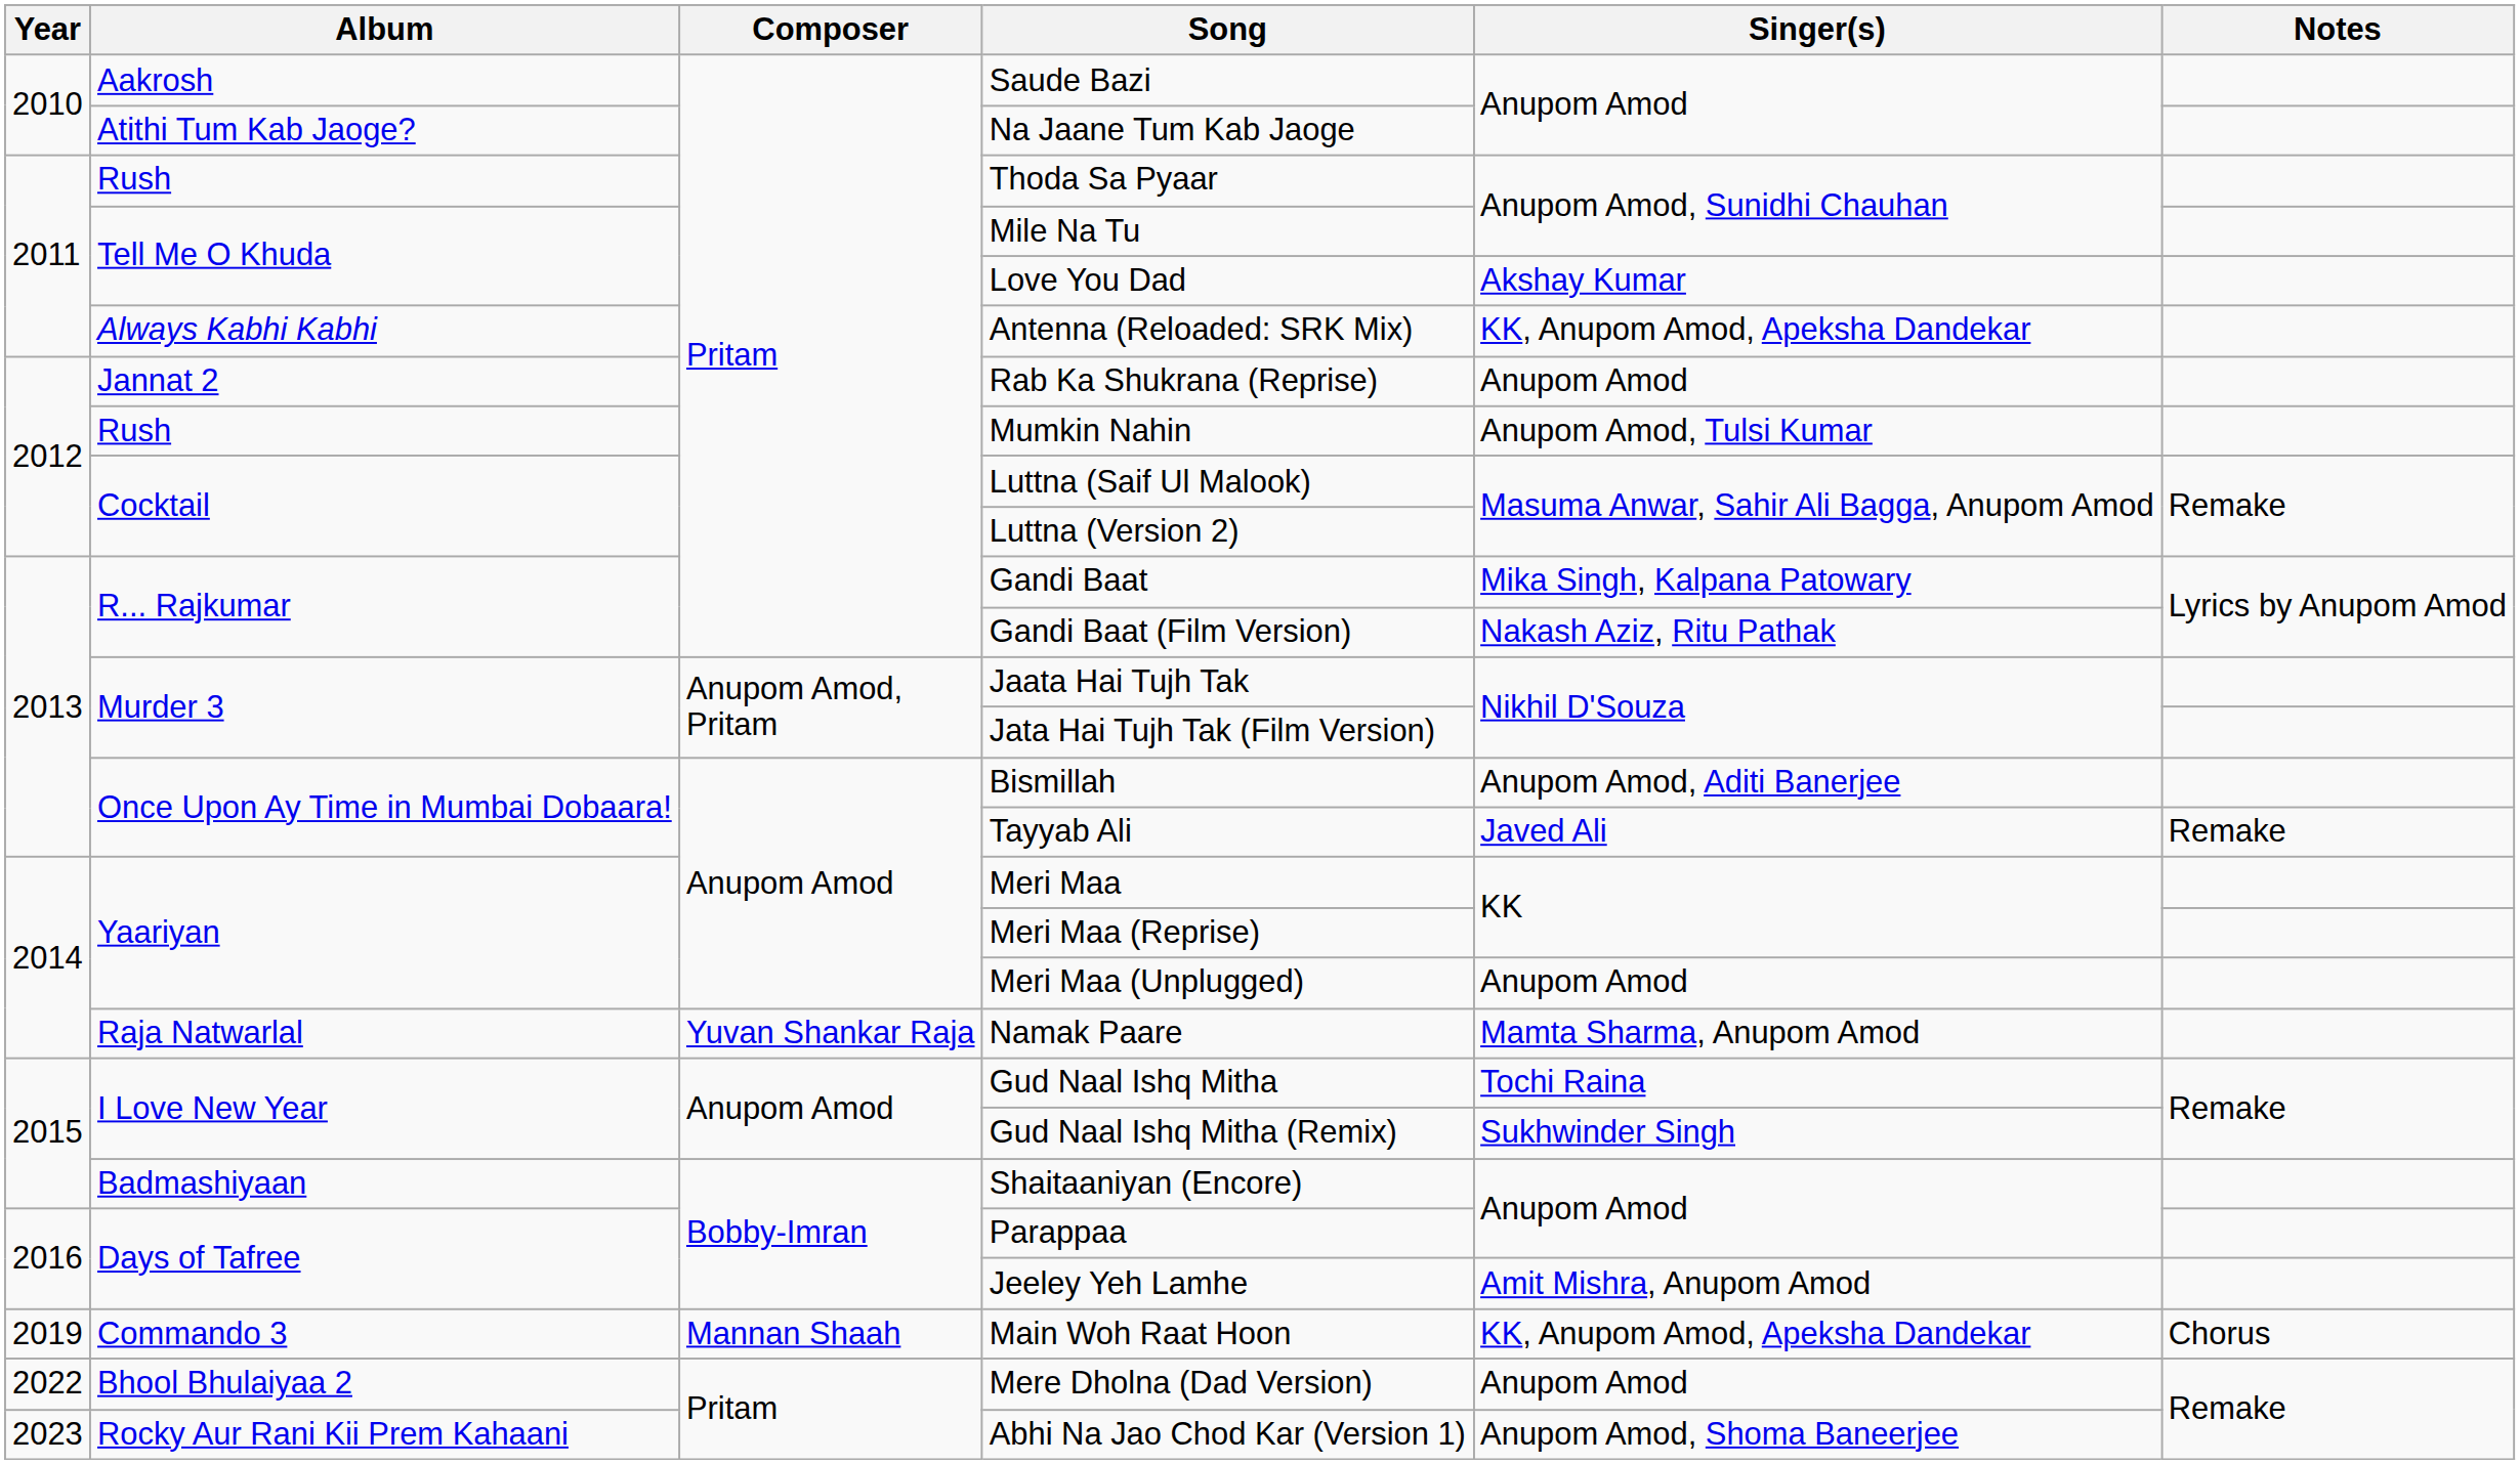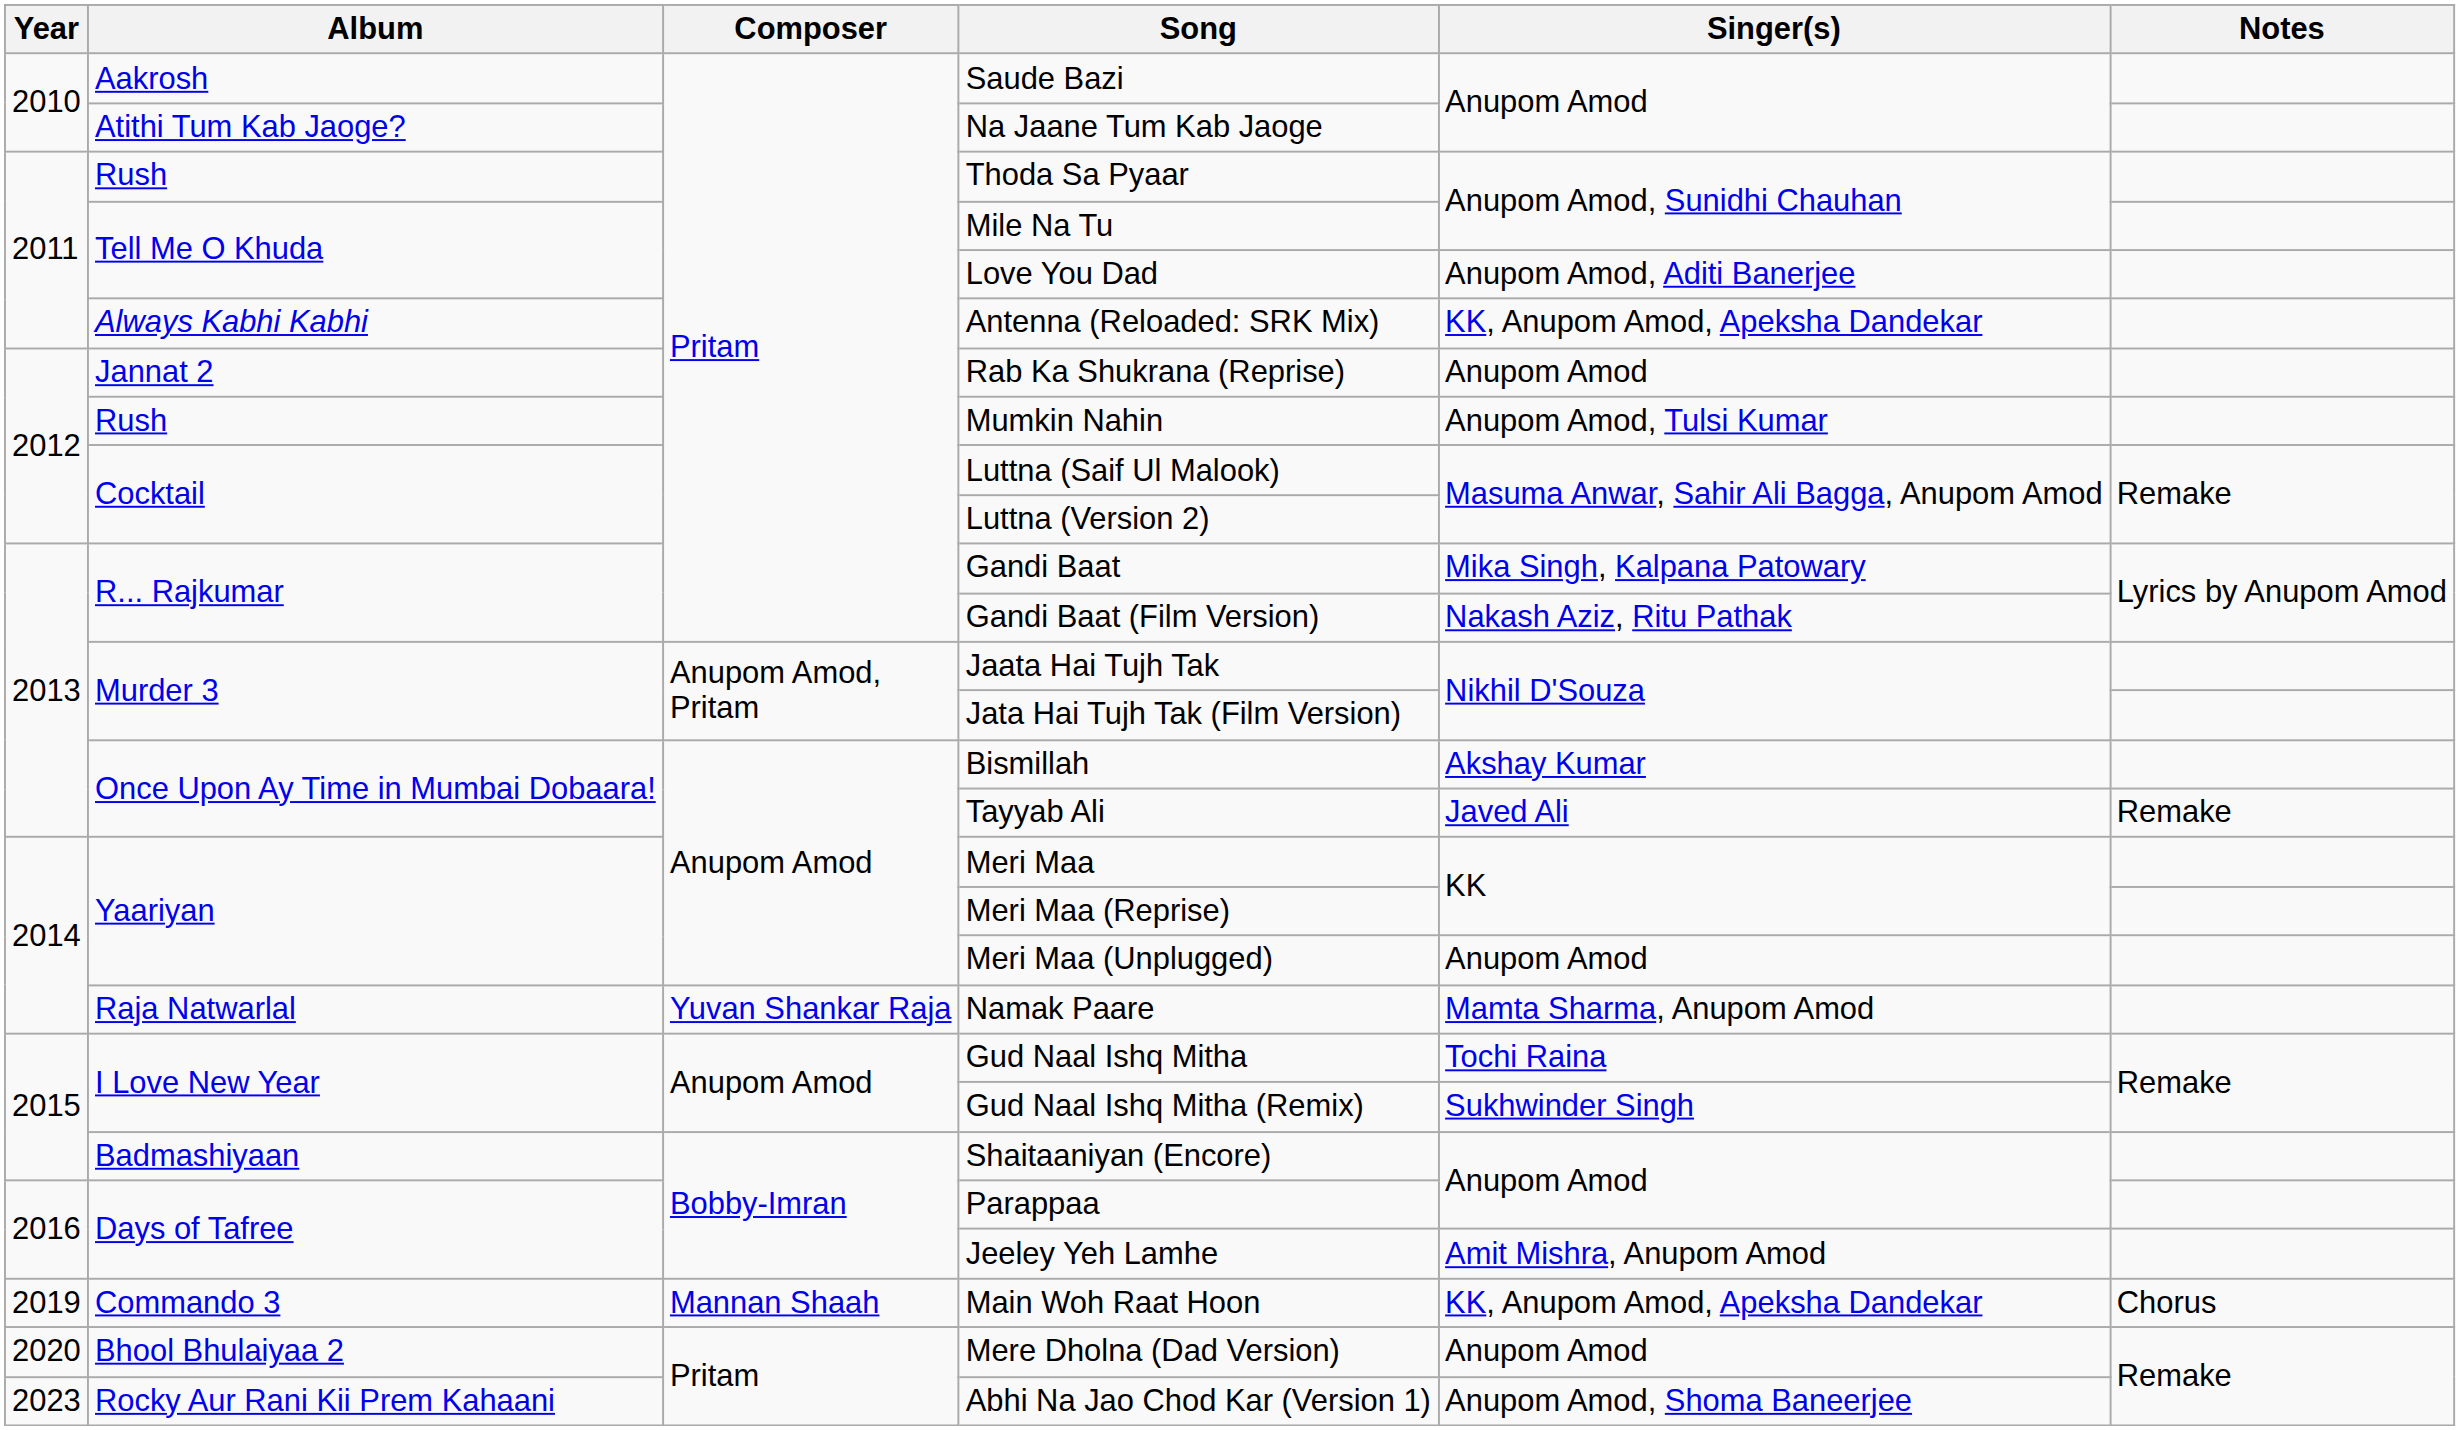 <table class="wikitable sortable">
 <tr>
 <th>Year</th>
 <th>Album</th>
 <th>Composer</th>
 <th>Song</th>
 <th>Singer(s)</th>
 <th>Notes</th>
 </tr>
 <tr>
 <td rowspan="2">2010</td>
 <td><a href='#'>Aakrosh</a></td>
 <td rowspan="12"><a href='#'>Pritam</a></td>
 <td>Saude Bazi</td>
 <td rowspan="2">Anupom Amod</td>
 <td></td>
 </tr>
 <tr>
 <td><a href='#'>Atithi Tum Kab Jaoge?</a></td>
 <td>Na Jaane Tum Kab Jaoge</td>
 <td></td>
 </tr>
 <tr>
 <td rowspan="4">2011</td>
 <td><a href='#'>Rush</a></td>
 <td>Thoda Sa Pyaar</td>
 <td rowspan="2">Anupom Amod, <a href='#'>Sunidhi Chauhan</a></td>
 <td></td>
 </tr>
 <tr>
 <td rowspan="2"><a href='#'>Tell Me O Khuda</a></td>
 <td>Mile Na Tu</td>
 <td></td>
 </tr>
 <tr>
 <td>Love You Dad</td>
-<td><a href='#'>Akshay Kumar</a></td>
+<td>Anupom Amod, <a href='#'>Aditi Banerjee</a></td>
 <td></td>
 </tr>
 <tr>
 <td><em><a href='#'>Always Kabhi Kabhi</a></em></td>
 <td>Antenna (Reloaded: SRK Mix)</td>
 <td><a href='#'>KK</a>, Anupom Amod, <a href='#'>Apeksha Dandekar</a></td>
 <td></td>
 </tr>
 <tr>
 <td rowspan="4">2012</td>
 <td><a href='#'>Jannat 2</a></td>
 <td>Rab Ka Shukrana (Reprise)</td>
 <td>Anupom Amod</td>
 <td></td>
 </tr>
 <tr>
 <td><a href='#'>Rush</a></td>
 <td>Mumkin Nahin</td>
 <td>Anupom Amod, <a href='#'>Tulsi Kumar</a></td>
 <td></td>
 </tr>
 <tr>
 <td rowspan=2><a href='#'>Cocktail</a></td>
 <td>Luttna (Saif Ul Malook)</td>
 <td rowspan=2><a href='#'>Masuma Anwar</a>, <a href='#'>Sahir Ali Bagga</a>, Anupom Amod</td>
 <td rowspan=2>Remake</td>
 </tr>
 <tr>
 <td>Luttna (Version 2)</td>
 </tr>
 <tr>
 <td rowspan="6">2013</td>
 <td rowspan="2"><a href='#'>R... Rajkumar</a></td>
 <td>Gandi Baat</td>
 <td><a href='#'>Mika Singh</a>, <a href='#'>Kalpana Patowary</a></td>
 <td rowspan="2">Lyrics by Anupom Amod</td>
 </tr>
 <tr>
 <td>Gandi Baat (Film Version)</td>
 <td><a href='#'>Nakash Aziz</a>, <a href='#'>Ritu Pathak</a></td>
 </tr>
 <tr>
 <td rowspan="2"><a href='#'>Murder 3</a></td>
 <td rowspan="2">Anupom Amod,<br>Pritam</td>
 <td>Jaata Hai Tujh Tak</td>
 <td rowspan="2"><a href='#'>Nikhil D'Souza</a></td>
 <td></td>
 </tr>
 <tr>
 <td>Jata Hai Tujh Tak (Film Version)</td>
 <td></td>
 </tr>
 <tr>
 <td rowspan="2"><a href='#'>Once Upon Ay Time in Mumbai Dobaara!</a></td>
 <td rowspan="5">Anupom Amod</td>
 <td>Bismillah</td>
-<td>Anupom Amod, <a href='#'>Aditi Banerjee</a></td>
+<td><a href='#'>Akshay Kumar</a></td>
 <td></td>
 </tr>
 <tr>
 <td>Tayyab Ali</td>
 <td><a href='#'>Javed Ali</a></td>
 <td>Remake</td>
 </tr>
 <tr>
 <td rowspan="4">2014</td>
 <td rowspan="3"><a href='#'>Yaariyan</a></td>
 <td>Meri Maa</td>
 <td rowspan="2">KK</td>
 <td></td>
 </tr>
 <tr>
 <td>Meri Maa (Reprise)</td>
 <td></td>
 </tr>
 <tr>
 <td>Meri Maa (Unplugged)</td>
 <td>Anupom Amod</td>
 <td></td>
 </tr>
 <tr>
 <td><a href='#'>Raja Natwarlal</a></td>
 <td><a href='#'>Yuvan Shankar Raja</a></td>
 <td>Namak Paare</td>
 <td><a href='#'>Mamta Sharma</a>, Anupom Amod</td>
 <td></td>
 </tr>
 <tr>
 <td rowspan=3>2015</td>
 <td rowspan=2><a href='#'>I Love New Year</a></td>
 <td rowspan=2>Anupom Amod</td>
 <td>Gud Naal Ishq Mitha</td>
 <td><a href='#'>Tochi Raina</a></td>
 <td rowspan=2>Remake</td>
 </tr>
 <tr>
 <td>Gud Naal Ishq Mitha (Remix)</td>
 <td><a href='#'>Sukhwinder Singh</a></td>
 </tr>
 <tr>
 <td><a href='#'>Badmashiyaan</a></td>
 <td rowspan=3><a href='#'>Bobby-Imran</a></td>
 <td>Shaitaaniyan (Encore)</td>
 <td rowspan=2>Anupom Amod</td>
 <td></td>
 </tr>
 <tr>
 <td rowspan=2>2016</td>
 <td rowspan=2><a href='#'>Days of Tafree</a></td>
 <td>Parappaa</td>
 <td></td>
 </tr>
 <tr>
 <td>Jeeley Yeh Lamhe</td>
 <td><a href='#'>Amit Mishra</a>, Anupom Amod</td>
 <td></td>
 </tr>
 <tr>
 <td>2019</td>
 <td><a href='#'>Commando 3</a></td>
 <td><a href='#'>Mannan Shaah</a></td>
 <td>Main Woh Raat Hoon</td>
 <td><a href='#'>KK</a>, Anupom Amod, <a href='#'>Apeksha Dandekar</a></td>
 <td>Chorus</td>
 </tr>
 <tr>
-<td>2022</td>
+<td>2020</td>
 <td><a href='#'>Bhool Bhulaiyaa 2</a></td>
 <td rowspan=2>Pritam</td>
 <td>Mere Dholna (Dad Version)</td>
 <td>Anupom Amod</td>
 <td rowspan=2>Remake</td>
 </tr>
 <tr>
 <td>2023</td>
 <td><a href='#'>Rocky Aur Rani Kii Prem Kahaani</a></td>
 <td>Abhi Na Jao Chod Kar (Version 1)</td>
 <td>Anupom Amod, <a href='#'>Shoma Baneerjee</a></td>
 </tr>
 </table>
